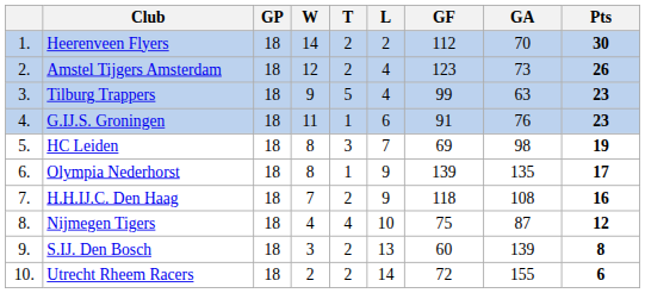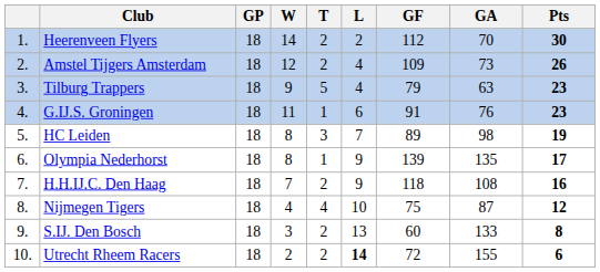 <table class="wikitable">
 <tr>
 <th width="30"></th>
 <th width="200">Club</th>
 <th width="30">GP</th>
 <th width="30">W</th>
 <th width="30">T</th>
 <th width="30">L</th>
 <th width="70">GF</th>
 <th width="70">GA</th>
 <th width="70">Pts</th>
 </tr>
 <tr bgcolor="#BCD2EE" align="center">
 <td>1.</td>
 <td align="left"><a href='#'>Heerenveen Flyers</a></td>
 <td>18</td>
 <td>14</td>
 <td>2</td>
 <td>2</td>
 <td>112</td>
 <td>70</td>
 <td><strong>30</strong></td>
 </tr>
 <tr bgcolor="#BCD2EE" align="center">
 <td>2.</td>
 <td align="left"><a href='#'>Amstel Tijgers Amsterdam</a></td>
 <td>18</td>
 <td>12</td>
 <td>2</td>
 <td>4</td>
-<td>123</td>
+<td>109</td>
 <td>73</td>
 <td><strong>26</strong></td>
 </tr>
 <tr bgcolor="#BCD2EE" align="center">
 <td>3.</td>
 <td align="left"><a href='#'>Tilburg Trappers</a></td>
 <td>18</td>
 <td>9</td>
 <td>5</td>
 <td>4</td>
-<td>99</td>
+<td>79</td>
 <td>63</td>
 <td><strong>23</strong></td>
 </tr>
 <tr bgcolor="#BCD2EE" align="center">
 <td>4.</td>
 <td align="left"><a href='#'>G.IJ.S. Groningen</a></td>
 <td>18</td>
 <td>11</td>
 <td>1</td>
 <td>6</td>
 <td>91</td>
 <td>76</td>
 <td><strong>23</strong></td>
 </tr>
 <tr bgcolor="#FFFFFF" align="center">
 <td>5.</td>
 <td align="left"><a href='#'>HC Leiden</a></td>
 <td>18</td>
 <td>8</td>
 <td>3</td>
 <td>7</td>
-<td>69</td>
+<td>89</td>
 <td>98</td>
 <td><strong>19</strong></td>
 </tr>
 <tr bgcolor="#FFFFFF" align="center">
 <td>6.</td>
 <td align="left"><a href='#'>Olympia Nederhorst</a></td>
 <td>18</td>
 <td>8</td>
 <td>1</td>
 <td>9</td>
 <td>139</td>
 <td>135</td>
 <td><strong>17</strong></td>
 </tr>
 <tr bgcolor="#FFFFFF" align="center">
 <td>7.</td>
 <td align="left"><a href='#'>H.H.IJ.C. Den Haag</a></td>
 <td>18</td>
 <td>7</td>
 <td>2</td>
 <td>9</td>
 <td>118</td>
 <td>108</td>
 <td><strong>16</strong></td>
 </tr>
 <tr bgcolor="#FFFFFF" align="center">
 <td>8.</td>
 <td align="left"><a href='#'>Nijmegen Tigers</a></td>
 <td>18</td>
 <td>4</td>
 <td>4</td>
 <td>10</td>
 <td>75</td>
 <td>87</td>
 <td><strong>12</strong></td>
 </tr>
 <tr bgcolor="#FFFFFF" align="center">
 <td>9.</td>
 <td align="left"><a href='#'>S.IJ. Den Bosch</a></td>
 <td>18</td>
 <td>3</td>
 <td>2</td>
 <td>13</td>
 <td>60</td>
-<td>139</td>
+<td>133</td>
 <td><strong>8</strong></td>
 </tr>
 <tr bgcolor="#FFFFFF" align="center">
 <td>10.</td>
 <td align="left"><a href='#'>Utrecht Rheem Racers</a></td>
 <td>18</td>
 <td>2</td>
 <td>2</td>
-<td>14</td>
+<td><strong>14</strong></td>
 <td>72</td>
 <td>155</td>
 <td><strong>6</strong></td>
 </tr>
 </table>
